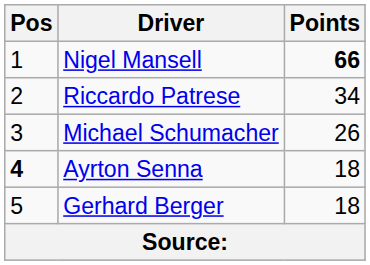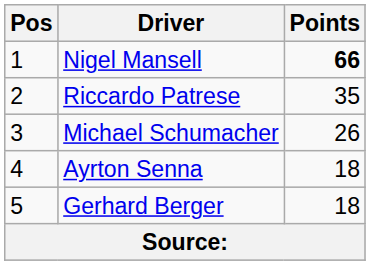 <table class="wikitable" style="font-size: 95%;">
 <tr>
 <th>Pos</th>
 <th>Driver</th>
 <th>Points</th>
 </tr>
 <tr>
 <td>1</td>
 <td> <a href='#'>Nigel Mansell</a></td>
 <td align="right"><strong>66</strong></td>
 </tr>
 <tr>
 <td>2</td>
 <td> <a href='#'>Riccardo Patrese</a></td>
-<td align="right">34</td>
+<td align="right">35</td>
 </tr>
 <tr>
 <td>3</td>
 <td> <a href='#'>Michael Schumacher</a></td>
 <td align="right">26</td>
 </tr>
 <tr>
-<td><strong>4</strong></td>
+<td>4</td>
 <td> <a href='#'>Ayrton Senna</a></td>
 <td align="right">18</td>
 </tr>
 <tr>
 <td>5</td>
 <td> <a href='#'>Gerhard Berger</a></td>
 <td align="right">18</td>
 </tr>
 <tr>
 <th colspan=4>Source: </th>
 </tr>
 </table>
